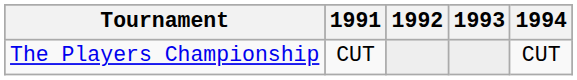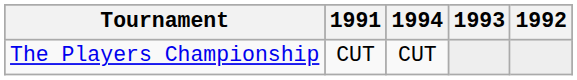 <table class="wikitable" style="font-size:95%;text-align:center;">
 <tr>
 <th>Tournament</th>
 <th>1991</th>
+<th>1994</th>
+<th>1993</th>
 <th>1992</th>
-<th>1993</th>
-<th>1994</th>
 </tr>
 <tr>
 <td align=left><a href='#'>The Players Championship</a></td>
 <td>CUT</td>
+<td>CUT</td>
 <td style="background:#eeeeee;"></td>
 <td style="background:#eeeeee;"></td>
-<td>CUT</td>
 </tr>
 </table>
